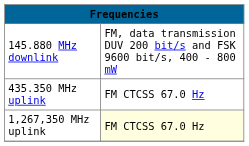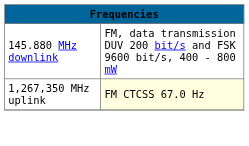 <table class="toccolours" border="1" cellpadding="4" width="300" style="float: right; margin: 10px; border-collapse: collapse; clear: right;">
 <tr align="center">
 <th colspan="2" cellspacing="0" cellpadding="2" bgcolor="#006699">Frequencies</th>
 </tr>
 <tr>
 <td>145.880 <a href='#'>MHz</a> <a href='#'>downlink</a></td>
 <td>FM, data transmission DUV 200 <a href='#'>bit/s</a> and FSK 9600 bit/s, 400 - 800 <a href='#'>mW</a></td>
 </tr>
 <tr>
-<td>435.350 MHz <a href='#'>uplink</a></td>
-<td>FM CTCSS 67.0 <a href='#'>Hz</a></td>
-</tr>
-<tr>
 <td>1,267,350 MHz uplink</td>
 <td style="background: lightyellow;">FM CTCSS 67.0 Hz</td>
 </tr>
 <tr>
 </tr>
 </table>
